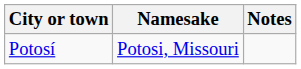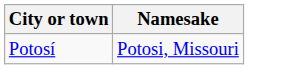 <table class="wikitable">
 <tr>
 <th>City or town</th>
 <th>Namesake</th>
-<th>Notes</th>
 </tr>
 <tr>
 <td><a href='#'>Potosí</a></td>
 <td><a href='#'>Potosi, Missouri</a></td>
-<td></td>
 </tr>
 </table>
